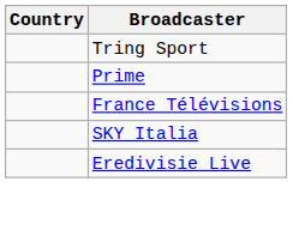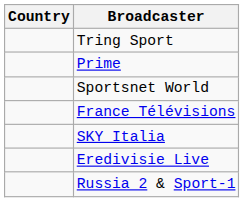 <table class="wikitable">
 <tr>
 <th>Country</th>
 <th>Broadcaster</th>
 </tr>
 <tr>
 <td></td>
 <td>Tring Sport</td>
 </tr>
 <tr>
 <td></td>
 <td><a href='#'>Prime</a></td>
 </tr>
 <tr>
 <td></td>
+<td>Sportsnet World</td>
+</tr>
+<tr>
+<td></td>
 <td><a href='#'>France Télévisions</a></td>
 </tr>
 <tr>
 <td></td>
 <td><a href='#'>SKY Italia</a></td>
 </tr>
 <tr>
 <td></td>
 <td><a href='#'>Eredivisie Live</a></td>
 </tr>
+<tr>
+<td></td>
+<td><a href='#'>Russia 2</a> & <a href='#'>Sport-1</a></td>
+</tr>
 </table>
